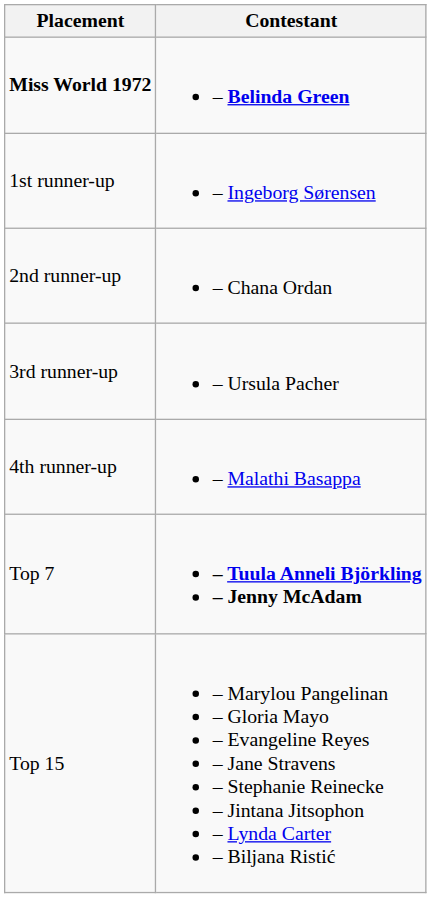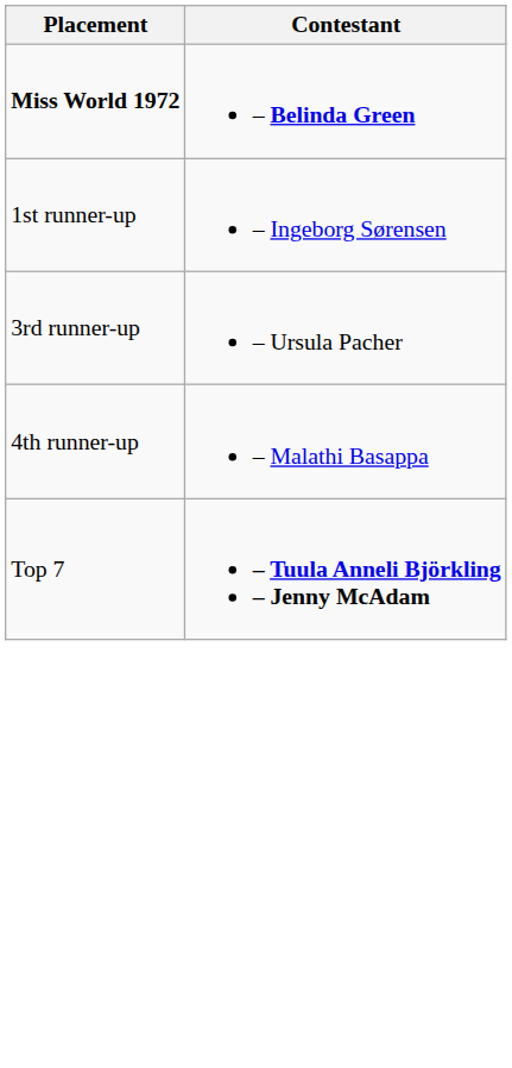 <table class="wikitable sortable" style="font-size:95%;">
 <tr>
 <th>Placement</th>
 <th>Contestant</th>
 </tr>
 <tr>
 <td><strong>Miss World 1972</strong></td>
 <td><br><ul><li><strong></strong> – <strong><a href='#'>Belinda Green</a></strong></li></ul></td>
 </tr>
 <tr>
 <td>1st runner-up</td>
 <td><br><ul><li> – <a href='#'>Ingeborg Sørensen</a></li></ul></td>
 </tr>
 <tr>
-<td>2nd runner-up</td>
-<td><br><ul><li> – Chana Ordan</li></ul></td>
-</tr>
-<tr>
 <td>3rd runner-up</td>
 <td><br><ul><li> – Ursula Pacher</li></ul></td>
 </tr>
 <tr>
 <td>4th runner-up</td>
 <td><br><ul><li> – <a href='#'>Malathi Basappa</a></li></ul></td>
 </tr>
 <tr>
 <td>Top 7</td>
 <td><strong><br><ul><li> – <a href='#'>Tuula Anneli Björkling</a></li><li> – Jenny McAdam</li></ul></strong></td>
 </tr>
-<tr>
-<td>Top 15</td>
-<td><br><ul><li> – Marylou Pangelinan</li><li> – Gloria Mayo</li><li> – Evangeline Reyes</li><li> – Jane Stravens</li><li> – Stephanie Reinecke</li><li> – Jintana Jitsophon</li><li> – <a href='#'>Lynda Carter</a></li><li> – Biljana Ristić</li></ul></td>
-</tr>
 </table>
